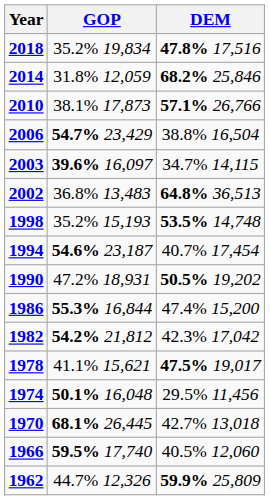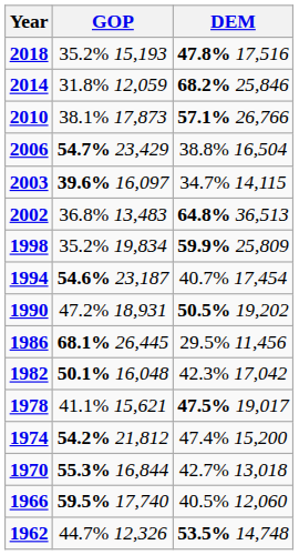 <table class="wikitable" class="toccolours" style="float:left; margin-right:1em; font-size:95%;">
 <tr>
 <th>Year</th>
 <th><a href='#'>GOP</a></th>
 <th><a href='#'>DEM</a></th>
 </tr>
 <tr>
 <td style="text-align:center;" ><strong><a href='#'>2018</a></strong></td>
-<td style="text-align:center;" >35.2% <em>19,834</em></td>
+<td style="text-align:center;" >35.2% <em>15,193</em></td>
 <td style="text-align:center;" ><strong>47.8%</strong> <em>17,516</em></td>
 </tr>
 <tr>
 <td style="text-align:center;" ><strong><a href='#'>2014</a></strong></td>
 <td style="text-align:center;" >31.8% <em>12,059</em></td>
 <td style="text-align:center;" ><strong>68.2%</strong> <em>25,846</em></td>
 </tr>
 <tr>
 <td style="text-align:center;" ><strong><a href='#'>2010</a></strong></td>
 <td style="text-align:center;" >38.1% <em>17,873</em></td>
 <td style="text-align:center;" ><strong>57.1%</strong> <em>26,766</em></td>
 </tr>
 <tr>
 <td style="text-align:center;" ><strong><a href='#'>2006</a></strong></td>
 <td style="text-align:center;" ><strong>54.7%</strong> <em>23,429</em></td>
 <td style="text-align:center;" >38.8% <em>16,504</em></td>
 </tr>
 <tr>
 <td style="text-align:center;" ><strong><a href='#'>2003</a></strong></td>
 <td style="text-align:center;" ><strong>39.6%</strong> <em>16,097</em></td>
 <td style="text-align:center;" >34.7% <em>14,115</em></td>
 </tr>
 <tr>
 <td style="text-align:center;" ><strong><a href='#'>2002</a></strong></td>
 <td style="text-align:center;" >36.8% <em>13,483</em></td>
 <td style="text-align:center;" ><strong>64.8%</strong> <em>36,513</em></td>
 </tr>
 <tr>
 <td style="text-align:center;" ><strong><a href='#'>1998</a></strong></td>
-<td style="text-align:center;" >35.2% <em>15,193</em></td>
-<td style="text-align:center;" ><strong>53.5%</strong> <em>14,748</em></td>
+<td style="text-align:center;" >35.2% <em>19,834</em></td>
+<td style="text-align:center;" ><strong>59.9%</strong> <em>25,809</em></td>
 </tr>
 <tr>
 <td style="text-align:center;" ><strong><a href='#'>1994</a></strong></td>
 <td style="text-align:center;" ><strong>54.6%</strong> <em>23,187</em></td>
 <td style="text-align:center;" >40.7% <em>17,454</em></td>
 </tr>
 <tr>
 <td style="text-align:center;" ><strong><a href='#'>1990</a></strong></td>
 <td style="text-align:center;" >47.2% <em>18,931</em></td>
 <td style="text-align:center;" ><strong>50.5%</strong> <em>19,202</em></td>
 </tr>
 <tr>
 <td style="text-align:center;" ><strong><a href='#'>1986</a></strong></td>
-<td style="text-align:center;" ><strong>55.3%</strong> <em>16,844</em></td>
-<td style="text-align:center;" >47.4% <em>15,200</em></td>
+<td style="text-align:center;" ><strong>68.1%</strong> <em>26,445</em></td>
+<td style="text-align:center;" >29.5% <em>11,456</em></td>
 </tr>
 <tr>
 <td style="text-align:center;" ><strong><a href='#'>1982</a></strong></td>
-<td style="text-align:center;" ><strong>54.2%</strong> <em>21,812</em></td>
+<td style="text-align:center;" ><strong>50.1%</strong> <em>16,048</em></td>
 <td style="text-align:center;" >42.3% <em>17,042</em></td>
 </tr>
 <tr>
 <td style="text-align:center;" ><strong><a href='#'>1978</a></strong></td>
 <td style="text-align:center;" >41.1% <em>15,621</em></td>
 <td style="text-align:center;" ><strong>47.5%</strong> <em>19,017</em></td>
 </tr>
 <tr>
 <td style="text-align:center;" ><strong><a href='#'>1974</a></strong></td>
-<td style="text-align:center;" ><strong>50.1%</strong> <em>16,048</em></td>
-<td style="text-align:center;" >29.5% <em>11,456</em></td>
+<td style="text-align:center;" ><strong>54.2%</strong> <em>21,812</em></td>
+<td style="text-align:center;" >47.4% <em>15,200</em></td>
 </tr>
 <tr>
 <td style="text-align:center;" ><strong><a href='#'>1970</a></strong></td>
-<td style="text-align:center;" ><strong>68.1%</strong> <em>26,445</em></td>
+<td style="text-align:center;" ><strong>55.3%</strong> <em>16,844</em></td>
 <td style="text-align:center;" >42.7% <em>13,018</em></td>
 </tr>
 <tr>
 <td style="text-align:center;" ><strong><a href='#'>1966</a></strong></td>
 <td style="text-align:center;" ><strong>59.5%</strong> <em>17,740</em></td>
 <td style="text-align:center;" >40.5% <em>12,060</em></td>
 </tr>
 <tr>
 <td style="text-align:center;" ><strong><a href='#'>1962</a></strong></td>
 <td style="text-align:center;" >44.7% <em>12,326</em></td>
-<td style="text-align:center;" ><strong>59.9%</strong> <em>25,809</em></td>
+<td style="text-align:center;" ><strong>53.5%</strong> <em>14,748</em></td>
 </tr>
 </table>
